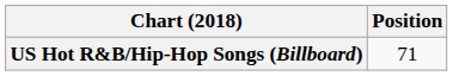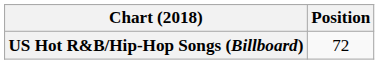 <table class="wikitable sortable plainrowheaders" style="text-align:center">
 <tr>
 <th scope="col">Chart (2018)</th>
 <th scope="col">Position</th>
 </tr>
 <tr>
 <th scope="row">US Hot R&B/Hip-Hop Songs (<em>Billboard</em>)</th>
-<td>71</td>
+<td>72</td>
 </tr>
 </table>
